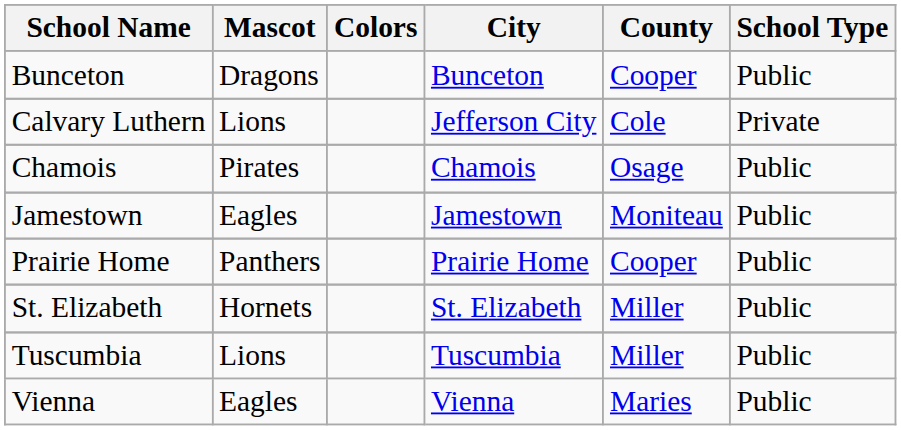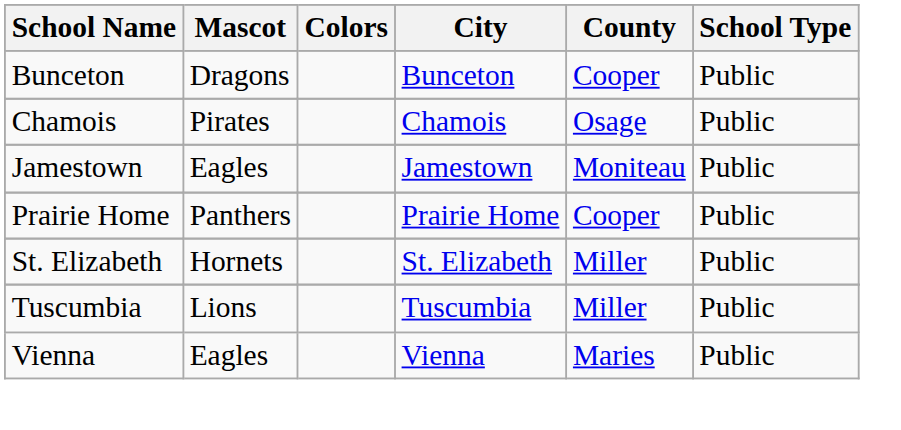 <table class="wikitable">
 <tr>
 <th>School Name</th>
 <th>Mascot</th>
 <th>Colors</th>
 <th>City</th>
 <th>County</th>
 <th>School Type</th>
 </tr>
 <tr>
 <td>Bunceton</td>
 <td>Dragons</td>
 <td> </td>
 <td><a href='#'>Bunceton</a></td>
 <td><a href='#'>Cooper</a></td>
 <td>Public</td>
 </tr>
 <tr bgcolor=#FFA0A0>
-</tr>
-<tr>
-<td>Calvary Luthern</td>
-<td>Lions</td>
-<td> </td>
-<td><a href='#'>Jefferson City</a></td>
-<td><a href='#'>Cole</a></td>
-<td>Private</td>
 </tr>
 <tr bgcolor=#FFA0A0>
 </tr>
 <tr>
 <td>Chamois</td>
 <td>Pirates</td>
 <td> </td>
 <td><a href='#'>Chamois</a></td>
 <td><a href='#'>Osage</a></td>
 <td>Public</td>
 </tr>
 <tr bgcolor=#FFA0A0>
 </tr>
 <tr>
 <td>Jamestown</td>
 <td>Eagles</td>
 <td> </td>
 <td><a href='#'>Jamestown</a></td>
 <td><a href='#'>Moniteau</a></td>
 <td>Public</td>
 </tr>
 <tr bgcolor=#FFA0A0>
 </tr>
 <tr>
 <td>Prairie Home</td>
 <td>Panthers</td>
 <td> </td>
 <td><a href='#'>Prairie Home</a></td>
 <td><a href='#'>Cooper</a></td>
 <td>Public</td>
 </tr>
 <tr bgcolor=#FFA0A0>
 </tr>
 <tr>
 <td>St. Elizabeth</td>
 <td>Hornets</td>
 <td> </td>
 <td><a href='#'>St. Elizabeth</a></td>
 <td><a href='#'>Miller</a></td>
 <td>Public</td>
 </tr>
 <tr bgcolor=#FFA0A0>
 </tr>
 <tr>
 <td>Tuscumbia</td>
 <td>Lions</td>
 <td> </td>
 <td><a href='#'>Tuscumbia</a></td>
 <td><a href='#'>Miller</a></td>
 <td>Public</td>
 </tr>
 <tr>
 <td>Vienna</td>
 <td>Eagles</td>
 <td> </td>
 <td><a href='#'>Vienna</a></td>
 <td><a href='#'>Maries</a></td>
 <td>Public</td>
 </tr>
 </table>
